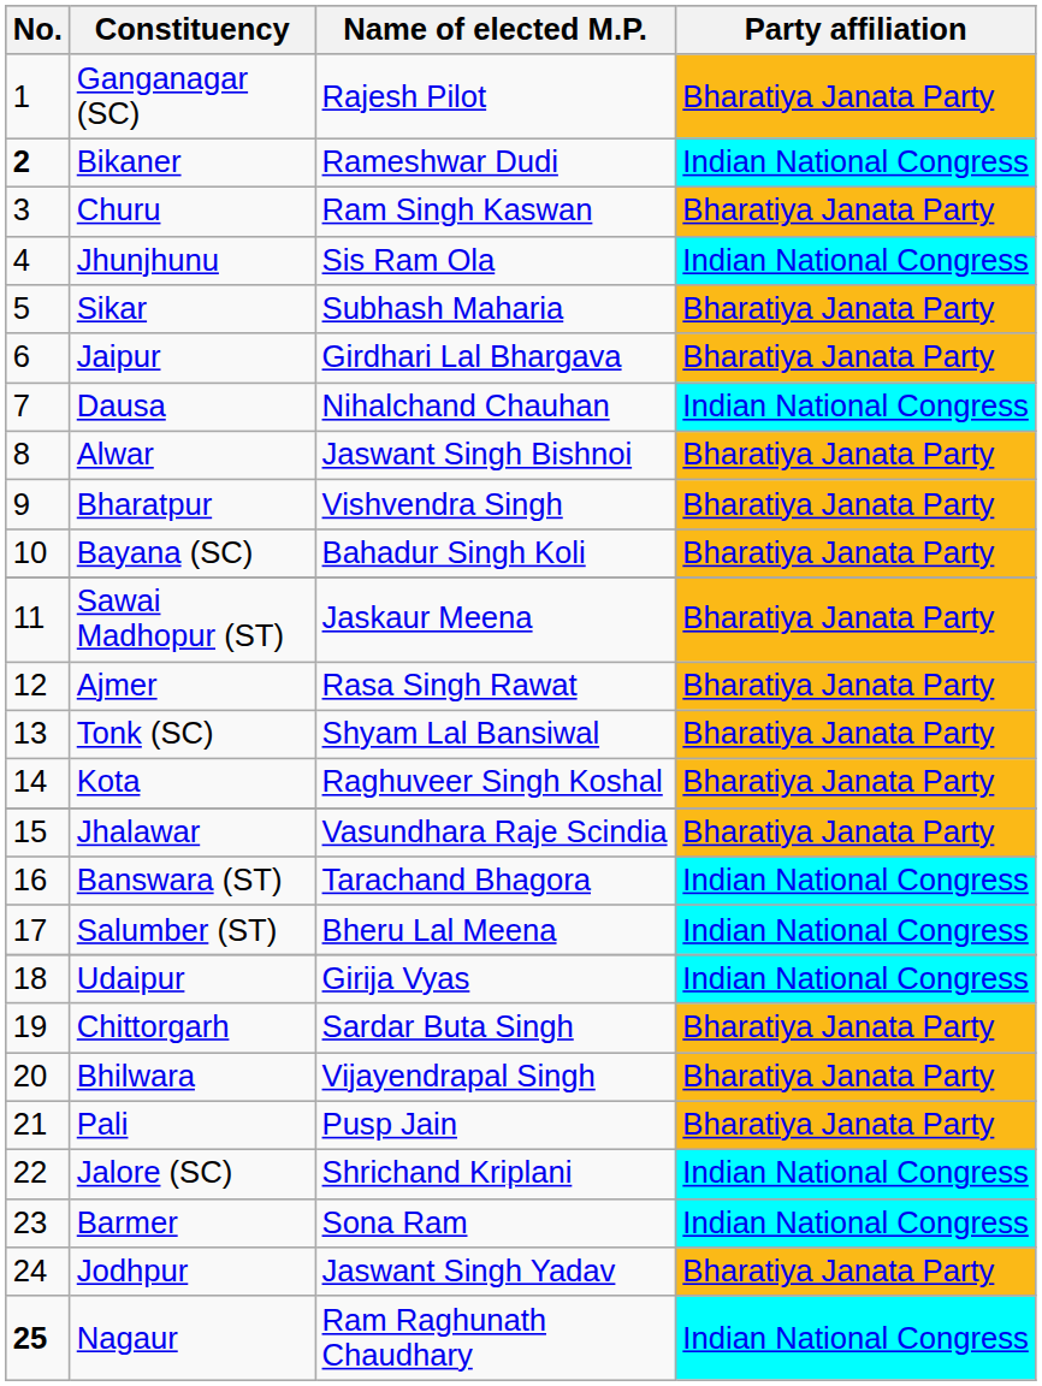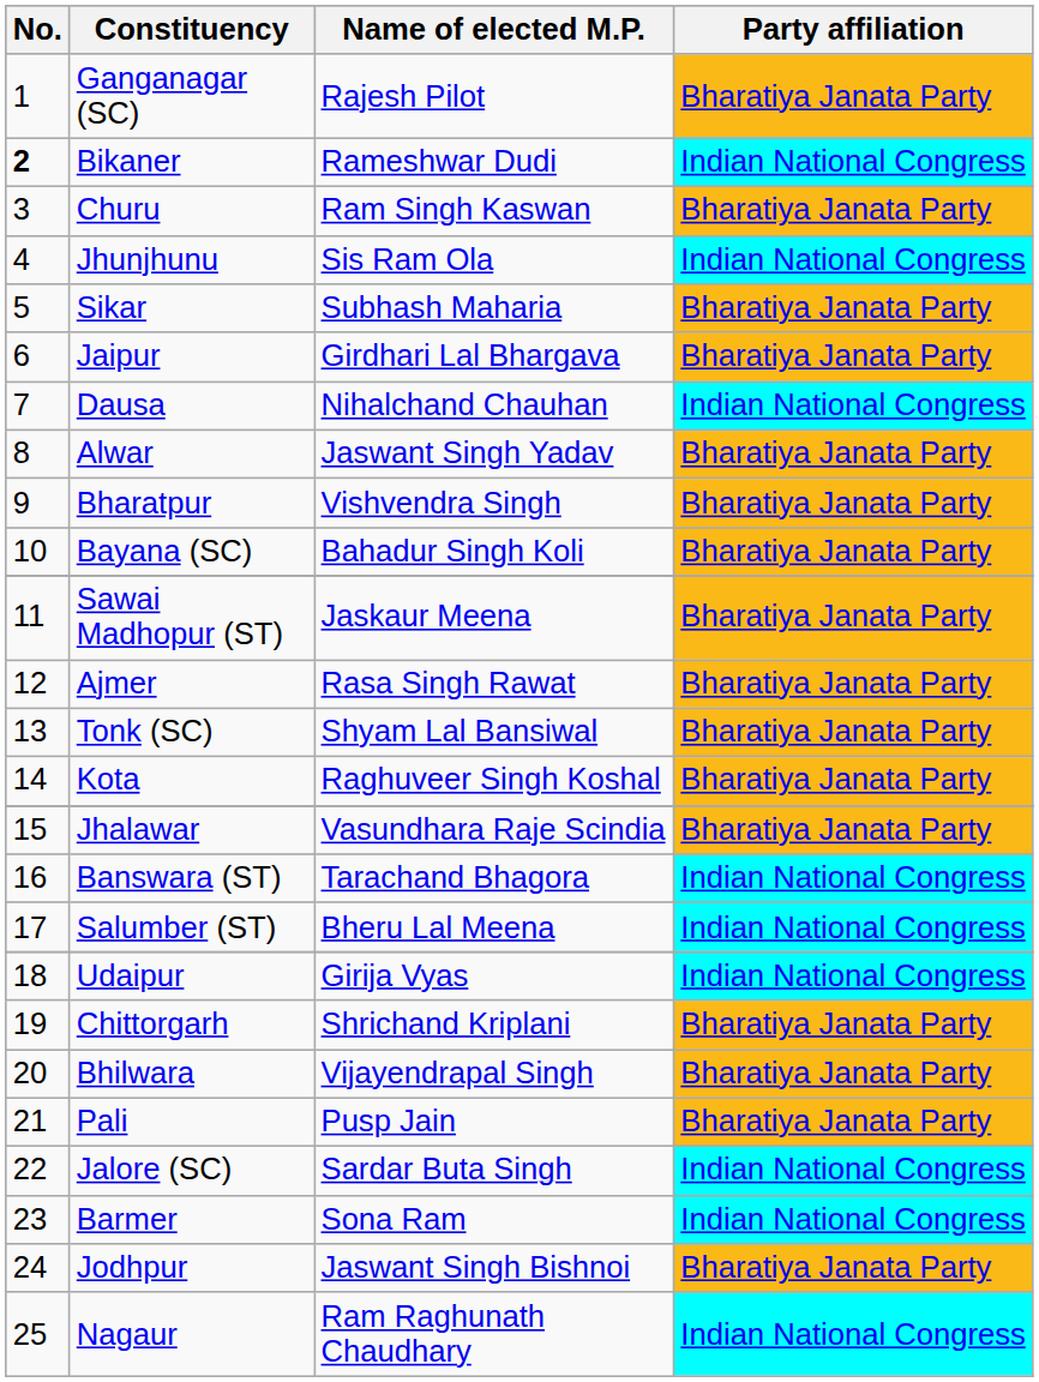 <table class="wikitable">
 <tr style="background:#ccc; text-align:center;">
 <th>No.</th>
 <th style="width:120px">Constituency</th>
 <th style="width:180px">Name of elected M.P.</th>
 <th>Party affiliation</th>
 </tr>
 <tr>
 <td>1</td>
 <td><a href='#'>Ganganagar</a> (SC)</td>
 <td><a href='#'>Rajesh Pilot</a></td>
 <td bgcolor=#FBB917><a href='#'>Bharatiya Janata Party</a></td>
 </tr>
 <tr>
 <td><strong>2</strong></td>
 <td><a href='#'>Bikaner</a></td>
 <td><a href='#'>Rameshwar Dudi</a></td>
 <td bgcolor=#00FFFF><a href='#'>Indian National Congress</a></td>
 </tr>
 <tr>
 <td>3</td>
 <td><a href='#'>Churu</a></td>
 <td><a href='#'>Ram Singh Kaswan</a></td>
 <td bgcolor=#FBB917><a href='#'>Bharatiya Janata Party</a></td>
 </tr>
 <tr>
 <td>4</td>
 <td><a href='#'>Jhunjhunu</a></td>
 <td><a href='#'>Sis Ram Ola</a></td>
 <td bgcolor=#00FFFF><a href='#'>Indian National Congress</a></td>
 </tr>
 <tr>
 <td>5</td>
 <td><a href='#'>Sikar</a></td>
 <td><a href='#'>Subhash Maharia</a></td>
 <td bgcolor=#FBB917><a href='#'>Bharatiya Janata Party</a></td>
 </tr>
 <tr>
 <td>6</td>
 <td><a href='#'>Jaipur</a></td>
 <td><a href='#'>Girdhari Lal Bhargava</a></td>
 <td bgcolor=#FBB917><a href='#'>Bharatiya Janata Party</a></td>
 </tr>
 <tr>
 <td>7</td>
 <td><a href='#'>Dausa</a></td>
 <td><a href='#'>Nihalchand Chauhan</a></td>
 <td bgcolor=#00FFFF><a href='#'>Indian National Congress</a></td>
 </tr>
 <tr>
 <td>8</td>
 <td><a href='#'>Alwar</a></td>
-<td><a href='#'>Jaswant Singh Bishnoi</a></td>
+<td><a href='#'>Jaswant Singh Yadav</a></td>
 <td bgcolor=#FBB917><a href='#'>Bharatiya Janata Party</a></td>
 </tr>
 <tr>
 <td>9</td>
 <td><a href='#'>Bharatpur</a></td>
 <td><a href='#'>Vishvendra Singh</a></td>
 <td bgcolor=#FBB917><a href='#'>Bharatiya Janata Party</a></td>
 </tr>
 <tr>
 <td>10</td>
 <td><a href='#'>Bayana</a> (SC)</td>
 <td><a href='#'>Bahadur Singh Koli</a></td>
 <td bgcolor=#FBB917><a href='#'>Bharatiya Janata Party</a></td>
 </tr>
 <tr bgcolor=#FFFFFF>
 </tr>
 <tr>
 <td>11</td>
 <td><a href='#'>Sawai Madhopur</a> (ST)</td>
 <td><a href='#'>Jaskaur Meena</a></td>
 <td bgcolor=#FBB917><a href='#'>Bharatiya Janata Party</a></td>
 </tr>
 <tr>
 <td>12</td>
 <td><a href='#'>Ajmer</a></td>
 <td><a href='#'>Rasa Singh Rawat</a></td>
 <td bgcolor=#FBB917><a href='#'>Bharatiya Janata Party</a></td>
 </tr>
 <tr>
 <td>13</td>
 <td><a href='#'>Tonk</a> (SC)</td>
 <td><a href='#'>Shyam Lal Bansiwal</a></td>
 <td bgcolor=#FBB917><a href='#'>Bharatiya Janata Party</a></td>
 </tr>
 <tr>
 <td>14</td>
 <td><a href='#'>Kota</a></td>
 <td><a href='#'>Raghuveer Singh Koshal</a></td>
 <td bgcolor=#FBB917><a href='#'>Bharatiya Janata Party</a></td>
 </tr>
 <tr bgcolor=#FFFFFF>
 </tr>
 <tr>
 <td>15</td>
 <td><a href='#'>Jhalawar</a></td>
 <td><a href='#'>Vasundhara Raje Scindia</a></td>
 <td bgcolor=#FBB917><a href='#'>Bharatiya Janata Party</a></td>
 </tr>
 <tr>
 <td>16</td>
 <td><a href='#'>Banswara</a> (ST)</td>
 <td><a href='#'>Tarachand Bhagora</a></td>
 <td bgcolor=#00FFFF><a href='#'>Indian National Congress</a></td>
 </tr>
 <tr>
 <td>17</td>
 <td><a href='#'>Salumber</a> (ST)</td>
 <td><a href='#'>Bheru Lal Meena</a></td>
 <td bgcolor=#00FFFF><a href='#'>Indian National Congress</a></td>
 </tr>
 <tr bgcolor=#FFFFFF>
 </tr>
 <tr>
 <td>18</td>
 <td><a href='#'>Udaipur</a></td>
 <td><a href='#'>Girija Vyas</a></td>
 <td bgcolor=#00FFFF><a href='#'>Indian National Congress</a></td>
 </tr>
 <tr>
 <td>19</td>
 <td><a href='#'>Chittorgarh</a></td>
-<td><a href='#'>Sardar Buta Singh</a></td>
+<td><a href='#'>Shrichand Kriplani</a></td>
 <td bgcolor=#FBB917><a href='#'>Bharatiya Janata Party</a></td>
 </tr>
 <tr>
 <td>20</td>
 <td><a href='#'>Bhilwara</a></td>
 <td><a href='#'>Vijayendrapal Singh</a></td>
 <td bgcolor=#FBB917><a href='#'>Bharatiya Janata Party</a></td>
 </tr>
 <tr>
 <td>21</td>
 <td><a href='#'>Pali</a></td>
 <td><a href='#'>Pusp Jain</a></td>
 <td bgcolor=#FBB917><a href='#'>Bharatiya Janata Party</a></td>
 </tr>
 <tr>
 <td>22</td>
 <td><a href='#'>Jalore</a> (SC)</td>
-<td><a href='#'>Shrichand Kriplani</a></td>
+<td><a href='#'>Sardar Buta Singh</a></td>
 <td bgcolor=#00FFFF><a href='#'>Indian National Congress</a></td>
 </tr>
 <tr>
 <td>23</td>
 <td><a href='#'>Barmer</a></td>
 <td><a href='#'>Sona Ram</a></td>
 <td bgcolor=#00FFFF><a href='#'>Indian National Congress</a></td>
 </tr>
 <tr>
 <td>24</td>
 <td><a href='#'>Jodhpur</a></td>
-<td><a href='#'>Jaswant Singh Yadav</a></td>
+<td><a href='#'>Jaswant Singh Bishnoi</a></td>
 <td bgcolor=#FBB917><a href='#'>Bharatiya Janata Party</a></td>
 </tr>
 <tr>
-<td><strong>25</strong></td>
+<td>25</td>
 <td><a href='#'>Nagaur</a></td>
 <td><a href='#'>Ram Raghunath Chaudhary</a></td>
 <td bgcolor="#00FFFF"><a href='#'>Indian National Congress</a></td>
 </tr>
 </table>
